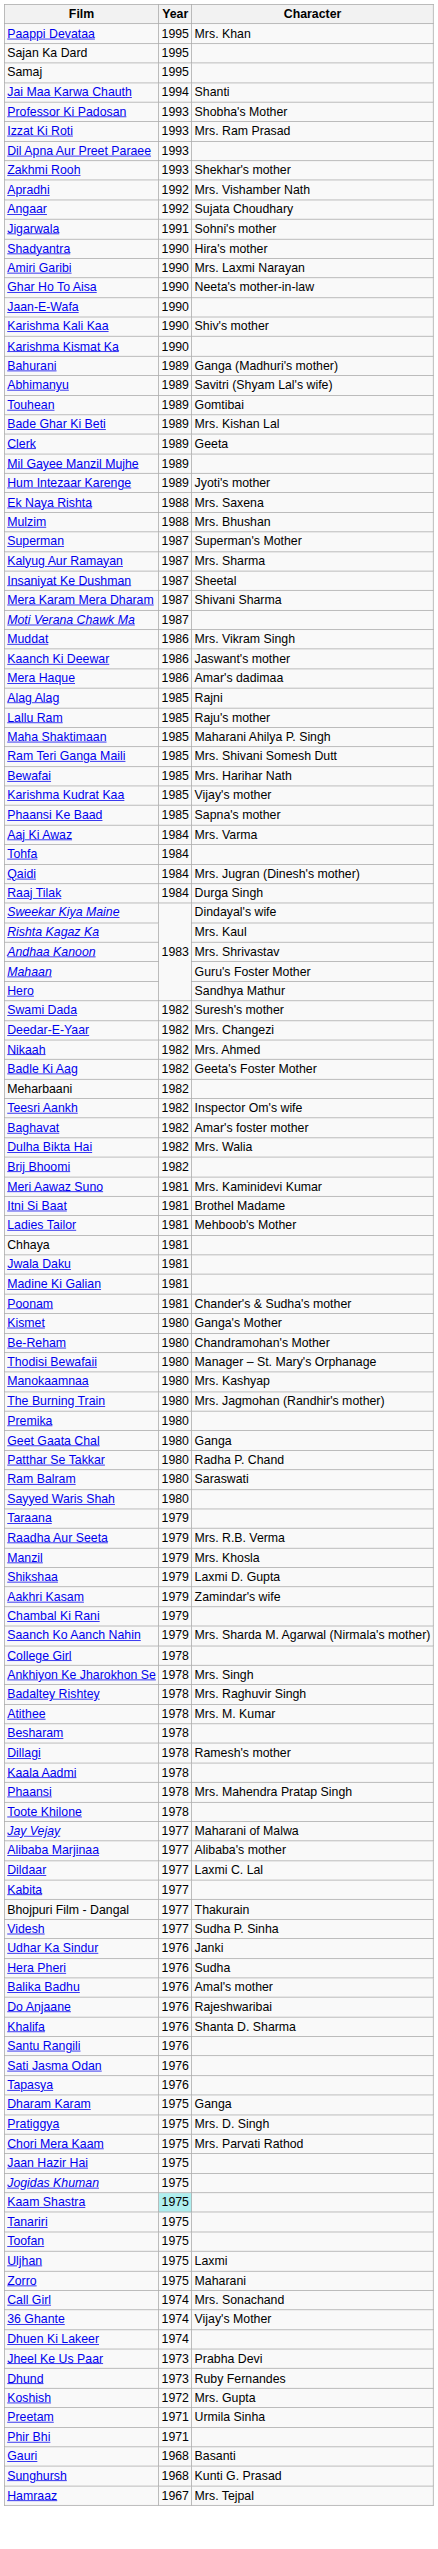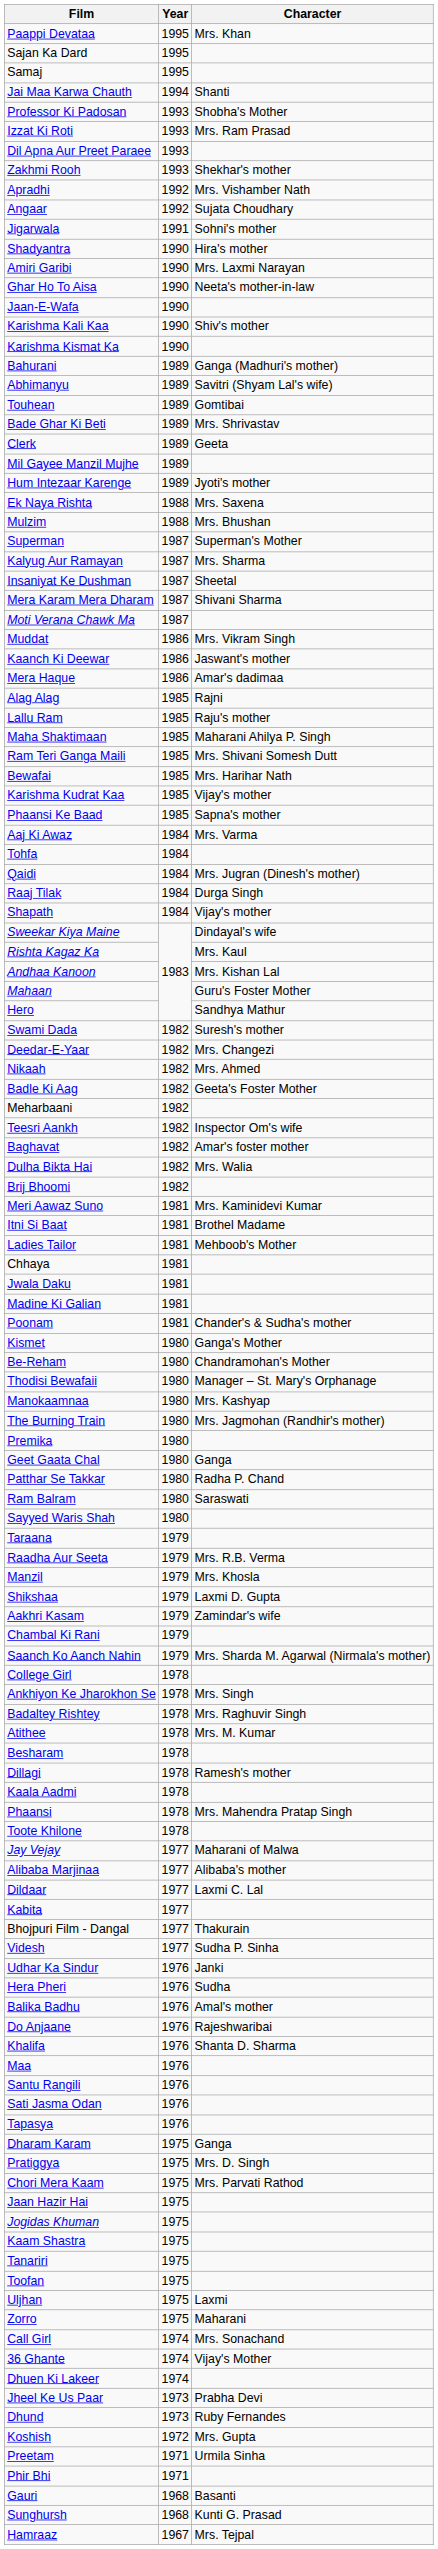 <table class="wikitable sortable">
 <tr>
 <th>Film</th>
 <th>Year</th>
 <th>Character</th>
 </tr>
 <tr>
 <td><a href='#'>Paappi Devataa</a></td>
 <td>1995</td>
 <td>Mrs. Khan</td>
 </tr>
 <tr>
 <td>Sajan Ka Dard</td>
 <td>1995</td>
 <td></td>
 </tr>
 <tr>
 <td>Samaj</td>
 <td>1995</td>
 <td></td>
 </tr>
 <tr>
 <td><a href='#'>Jai Maa Karwa Chauth</a></td>
 <td>1994</td>
 <td>Shanti</td>
 </tr>
 <tr>
 <td><a href='#'>Professor Ki Padosan</a></td>
 <td>1993</td>
 <td>Shobha's Mother</td>
 </tr>
 <tr>
 <td><a href='#'>Izzat Ki Roti</a></td>
 <td>1993</td>
 <td>Mrs. Ram Prasad</td>
 </tr>
 <tr>
 <td><a href='#'>Dil Apna Aur Preet Paraee</a></td>
 <td>1993</td>
 <td></td>
 </tr>
 <tr>
 <td><a href='#'>Zakhmi Rooh</a></td>
 <td>1993</td>
 <td>Shekhar's mother</td>
 </tr>
 <tr>
 <td><a href='#'>Apradhi</a></td>
 <td>1992</td>
 <td>Mrs. Vishamber Nath</td>
 </tr>
 <tr>
 <td><a href='#'>Angaar</a></td>
 <td>1992</td>
 <td>Sujata Choudhary</td>
 </tr>
 <tr>
 <td><a href='#'>Jigarwala</a></td>
 <td>1991</td>
 <td>Sohni's mother</td>
 </tr>
 <tr>
 <td><a href='#'>Shadyantra</a></td>
 <td>1990</td>
 <td>Hira's mother</td>
 </tr>
 <tr>
 <td><a href='#'>Amiri Garibi</a></td>
 <td>1990</td>
 <td>Mrs. Laxmi Narayan</td>
 </tr>
 <tr>
 <td><a href='#'>Ghar Ho To Aisa</a></td>
 <td>1990</td>
 <td>Neeta's mother-in-law</td>
 </tr>
 <tr>
 <td><a href='#'>Jaan-E-Wafa</a></td>
 <td>1990</td>
 <td></td>
 </tr>
 <tr>
 <td><a href='#'>Karishma Kali Kaa</a></td>
 <td>1990</td>
 <td>Shiv's mother</td>
 </tr>
 <tr>
 <td><a href='#'>Karishma Kismat Ka</a></td>
 <td>1990</td>
 <td></td>
 </tr>
 <tr>
 <td><a href='#'>Bahurani</a></td>
 <td>1989</td>
 <td>Ganga (Madhuri's mother)</td>
 </tr>
 <tr>
 <td><a href='#'>Abhimanyu</a></td>
 <td>1989</td>
 <td>Savitri (Shyam Lal's wife)</td>
 </tr>
 <tr>
 <td><a href='#'>Touhean</a></td>
 <td>1989</td>
 <td>Gomtibai</td>
 </tr>
 <tr>
 <td><a href='#'>Bade Ghar Ki Beti</a></td>
 <td>1989</td>
-<td>Mrs. Kishan Lal</td>
+<td>Mrs. Shrivastav</td>
 </tr>
 <tr>
 <td><a href='#'>Clerk</a></td>
 <td>1989</td>
 <td>Geeta</td>
 </tr>
 <tr>
 <td><a href='#'>Mil Gayee Manzil Mujhe</a></td>
 <td>1989</td>
 <td></td>
 </tr>
 <tr>
 <td><a href='#'>Hum Intezaar Karenge</a></td>
 <td>1989</td>
 <td>Jyoti's mother</td>
 </tr>
 <tr>
 <td><a href='#'>Ek Naya Rishta</a></td>
 <td>1988</td>
 <td>Mrs. Saxena</td>
 </tr>
 <tr>
 <td><a href='#'>Mulzim</a></td>
 <td>1988</td>
 <td>Mrs. Bhushan</td>
 </tr>
 <tr>
 <td><a href='#'>Superman</a></td>
 <td>1987</td>
 <td>Superman's Mother</td>
 </tr>
 <tr>
 <td><a href='#'>Kalyug Aur Ramayan</a></td>
 <td>1987</td>
 <td>Mrs. Sharma</td>
 </tr>
 <tr>
 <td><a href='#'>Insaniyat Ke Dushman</a></td>
 <td>1987</td>
 <td>Sheetal</td>
 </tr>
 <tr>
 <td><a href='#'>Mera Karam Mera Dharam</a></td>
 <td>1987</td>
 <td>Shivani Sharma</td>
 </tr>
 <tr>
 <td><em><a href='#'>Moti Verana Chawk Ma</a></em></td>
 <td>1987</td>
 <td></td>
 </tr>
 <tr>
 <td><a href='#'>Muddat</a></td>
 <td>1986</td>
 <td>Mrs. Vikram Singh</td>
 </tr>
 <tr>
 <td><a href='#'>Kaanch Ki Deewar</a></td>
 <td>1986</td>
 <td>Jaswant's mother</td>
 </tr>
 <tr>
 <td><a href='#'>Mera Haque</a></td>
 <td>1986</td>
 <td>Amar's dadimaa</td>
 </tr>
 <tr>
 <td><a href='#'>Alag Alag</a></td>
 <td>1985</td>
 <td>Rajni</td>
 </tr>
 <tr>
 <td><a href='#'>Lallu Ram</a></td>
 <td>1985</td>
 <td>Raju's mother</td>
 </tr>
 <tr>
 <td><a href='#'>Maha Shaktimaan</a></td>
 <td>1985</td>
 <td>Maharani Ahilya P. Singh</td>
 </tr>
 <tr>
 <td><a href='#'>Ram Teri Ganga Maili</a></td>
 <td>1985</td>
 <td>Mrs. Shivani Somesh Dutt</td>
 </tr>
 <tr>
 <td><a href='#'>Bewafai</a></td>
 <td>1985</td>
 <td>Mrs. Harihar Nath</td>
 </tr>
 <tr>
 <td><a href='#'>Karishma Kudrat Kaa</a></td>
 <td>1985</td>
 <td>Vijay's mother</td>
 </tr>
 <tr>
 <td><a href='#'>Phaansi Ke Baad</a></td>
 <td>1985</td>
 <td>Sapna's mother</td>
 </tr>
 <tr>
 <td><a href='#'>Aaj Ki Awaz</a></td>
 <td>1984</td>
 <td>Mrs. Varma</td>
 </tr>
 <tr>
 <td><a href='#'>Tohfa</a></td>
 <td>1984</td>
 <td></td>
 </tr>
 <tr>
 <td><a href='#'>Qaidi</a></td>
 <td>1984</td>
 <td>Mrs. Jugran (Dinesh's mother)</td>
 </tr>
 <tr>
 <td><a href='#'>Raaj Tilak</a></td>
 <td>1984</td>
 <td>Durga Singh</td>
 </tr>
 <tr>
+<td><a href='#'>Shapath</a></td>
+<td>1984</td>
+<td>Vijay's mother</td>
+</tr>
+<tr>
 <td><em><a href='#'>Sweekar Kiya Maine</a></em></td>
 <td Rowspan ="5">1983</td>
 <td>Dindayal's wife</td>
 </tr>
 <tr>
 <td><em><a href='#'>Rishta Kagaz Ka</a></em></td>
 <td>Mrs. Kaul</td>
 </tr>
 <tr>
 <td><em><a href='#'>Andhaa Kanoon</a></em></td>
-<td>Mrs. Shrivastav</td>
+<td>Mrs. Kishan Lal</td>
 </tr>
 <tr>
 <td><em><a href='#'>Mahaan</a></em></td>
 <td>Guru's Foster Mother</td>
 </tr>
 <tr>
 <td><a href='#'>Hero</a></td>
 <td>Sandhya Mathur</td>
 </tr>
 <tr>
 <td><a href='#'>Swami Dada</a></td>
 <td>1982</td>
 <td>Suresh's mother</td>
 </tr>
 <tr>
 <td><a href='#'>Deedar-E-Yaar</a></td>
 <td>1982</td>
 <td>Mrs. Changezi</td>
 </tr>
 <tr>
 <td><a href='#'>Nikaah</a></td>
 <td>1982</td>
 <td>Mrs. Ahmed</td>
 </tr>
 <tr>
 <td><a href='#'>Badle Ki Aag</a></td>
 <td>1982</td>
 <td>Geeta's Foster Mother</td>
 </tr>
 <tr>
 <td>Meharbaani</td>
 <td>1982</td>
 <td></td>
 </tr>
 <tr>
 <td><a href='#'>Teesri Aankh</a></td>
 <td>1982</td>
 <td>Inspector Om's wife</td>
 </tr>
 <tr>
 <td><a href='#'>Baghavat</a></td>
 <td>1982</td>
 <td>Amar's foster mother</td>
 </tr>
 <tr>
 <td><a href='#'>Dulha Bikta Hai</a></td>
 <td>1982</td>
 <td>Mrs. Walia</td>
 </tr>
 <tr>
 <td><a href='#'>Brij Bhoomi</a></td>
 <td>1982</td>
 <td></td>
 </tr>
 <tr>
 <td><a href='#'>Meri Aawaz Suno</a></td>
 <td>1981</td>
 <td>Mrs. Kaminidevi Kumar</td>
 </tr>
 <tr>
 <td><a href='#'>Itni Si Baat</a></td>
 <td>1981</td>
 <td>Brothel Madame</td>
 </tr>
 <tr>
 <td><a href='#'>Ladies Tailor</a></td>
 <td>1981</td>
 <td>Mehboob's Mother</td>
 </tr>
 <tr>
 <td>Chhaya</td>
 <td>1981</td>
 <td></td>
 </tr>
 <tr>
 <td><a href='#'>Jwala Daku</a></td>
 <td>1981</td>
 <td></td>
 </tr>
 <tr>
 <td><a href='#'>Madine Ki Galian</a></td>
 <td>1981</td>
 <td></td>
 </tr>
 <tr>
 <td><a href='#'>Poonam</a></td>
 <td>1981</td>
 <td>Chander's & Sudha's mother</td>
 </tr>
 <tr>
 <td><a href='#'>Kismet</a></td>
 <td>1980</td>
 <td>Ganga's Mother</td>
 </tr>
 <tr>
 <td><a href='#'>Be-Reham</a></td>
 <td>1980</td>
 <td>Chandramohan's Mother</td>
 </tr>
 <tr>
 <td><a href='#'>Thodisi Bewafaii</a></td>
 <td>1980</td>
 <td>Manager – St. Mary's Orphanage</td>
 </tr>
 <tr>
 <td><a href='#'>Manokaamnaa</a></td>
 <td>1980</td>
 <td>Mrs. Kashyap</td>
 </tr>
 <tr>
 <td><a href='#'>The Burning Train</a></td>
 <td>1980</td>
 <td>Mrs. Jagmohan (Randhir's mother)</td>
 </tr>
 <tr>
 <td><a href='#'>Premika</a></td>
 <td>1980</td>
 <td></td>
 </tr>
 <tr>
 <td><a href='#'>Geet Gaata Chal</a></td>
 <td>1980</td>
 <td>Ganga</td>
 </tr>
 <tr>
 <td><a href='#'>Patthar Se Takkar</a></td>
 <td>1980</td>
 <td>Radha P. Chand</td>
 </tr>
 <tr>
 <td><a href='#'>Ram Balram</a></td>
 <td>1980</td>
 <td>Saraswati</td>
 </tr>
 <tr>
 <td><a href='#'>Sayyed Waris Shah</a></td>
 <td>1980</td>
 <td></td>
 </tr>
 <tr>
 <td><a href='#'>Taraana</a></td>
 <td>1979</td>
 <td></td>
 </tr>
 <tr>
 <td><a href='#'>Raadha Aur Seeta</a></td>
 <td>1979</td>
 <td>Mrs. R.B. Verma</td>
 </tr>
 <tr>
 <td><a href='#'>Manzil</a></td>
 <td>1979</td>
 <td>Mrs. Khosla</td>
 </tr>
 <tr>
 <td><a href='#'>Shikshaa</a></td>
 <td>1979</td>
 <td>Laxmi D. Gupta</td>
 </tr>
 <tr>
 <td><a href='#'>Aakhri Kasam</a></td>
 <td>1979</td>
 <td>Zamindar's wife</td>
 </tr>
 <tr>
 <td><a href='#'>Chambal Ki Rani</a></td>
 <td>1979</td>
 <td></td>
 </tr>
 <tr>
 <td><a href='#'>Saanch Ko Aanch Nahin</a></td>
 <td>1979</td>
 <td>Mrs. Sharda M. Agarwal (Nirmala's mother)</td>
 </tr>
 <tr>
 <td><a href='#'>College Girl</a></td>
 <td>1978</td>
 <td></td>
 </tr>
 <tr>
 <td><a href='#'>Ankhiyon Ke Jharokhon Se</a></td>
 <td>1978</td>
 <td>Mrs. Singh</td>
 </tr>
 <tr>
 <td><a href='#'>Badaltey Rishtey</a></td>
 <td>1978</td>
 <td>Mrs. Raghuvir Singh</td>
 </tr>
 <tr>
 <td><a href='#'>Atithee</a></td>
 <td>1978</td>
 <td>Mrs. M. Kumar</td>
 </tr>
 <tr>
 <td><a href='#'>Besharam</a></td>
 <td>1978</td>
 <td></td>
 </tr>
 <tr>
 <td><a href='#'>Dillagi</a></td>
 <td>1978</td>
 <td>Ramesh's mother</td>
 </tr>
 <tr>
 <td><a href='#'>Kaala Aadmi</a></td>
 <td>1978</td>
 <td></td>
 </tr>
 <tr>
 <td><a href='#'>Phaansi</a></td>
 <td>1978</td>
 <td>Mrs. Mahendra Pratap Singh</td>
 </tr>
 <tr>
 <td><a href='#'>Toote Khilone</a></td>
 <td>1978</td>
 <td></td>
 </tr>
 <tr>
 <td><em><a href='#'>Jay Vejay</a></em></td>
 <td>1977</td>
 <td>Maharani of Malwa</td>
 </tr>
 <tr>
 <td><a href='#'>Alibaba Marjinaa</a></td>
 <td>1977</td>
 <td>Alibaba's mother</td>
 </tr>
 <tr>
 <td><a href='#'>Dildaar</a></td>
 <td>1977</td>
 <td>Laxmi C. Lal</td>
 </tr>
 <tr>
 <td><a href='#'>Kabita</a></td>
 <td>1977</td>
 <td></td>
 </tr>
 <tr>
 <td>Bhojpuri Film - Dangal</td>
 <td>1977</td>
 <td>Thakurain</td>
 </tr>
 <tr>
 <td><a href='#'>Videsh</a></td>
 <td>1977</td>
 <td>Sudha P. Sinha</td>
 </tr>
 <tr>
 <td><a href='#'>Udhar Ka Sindur</a></td>
 <td>1976</td>
 <td>Janki</td>
 </tr>
 <tr>
 <td><a href='#'>Hera Pheri</a></td>
 <td>1976</td>
 <td>Sudha</td>
 </tr>
 <tr>
 <td><a href='#'>Balika Badhu</a></td>
 <td>1976</td>
 <td>Amal's mother</td>
 </tr>
 <tr>
 <td><a href='#'>Do Anjaane</a></td>
 <td>1976</td>
 <td>Rajeshwaribai</td>
 </tr>
 <tr>
 <td><a href='#'>Khalifa</a></td>
 <td>1976</td>
 <td>Shanta D. Sharma</td>
 </tr>
 <tr>
+<td><a href='#'>Maa</a></td>
+<td>1976</td>
+<td></td>
+</tr>
+<tr>
 <td><a href='#'>Santu Rangili</a></td>
 <td>1976</td>
 <td></td>
 </tr>
 <tr>
 <td><a href='#'>Sati Jasma Odan</a></td>
 <td>1976</td>
 <td></td>
 </tr>
 <tr>
 <td><a href='#'>Tapasya</a></td>
 <td>1976</td>
 <td></td>
 </tr>
 <tr>
 <td><a href='#'>Dharam Karam</a></td>
 <td>1975</td>
 <td>Ganga</td>
 </tr>
 <tr>
 <td><a href='#'>Pratiggya</a></td>
 <td>1975</td>
 <td>Mrs. D. Singh</td>
 </tr>
 <tr>
 <td><a href='#'>Chori Mera Kaam</a></td>
 <td>1975</td>
 <td>Mrs. Parvati Rathod</td>
 </tr>
 <tr>
 <td><a href='#'>Jaan Hazir Hai</a></td>
 <td>1975</td>
 <td></td>
 </tr>
 <tr>
 <td><a href='#'><em>Jogidas Khuman</em></a></td>
 <td>1975</td>
 <td></td>
 </tr>
 <tr>
 <td><a href='#'>Kaam Shastra</a></td>
-<td style="background: paleturquoise;">1975</td>
+<td>1975</td>
 <td></td>
 </tr>
 <tr>
 <td><a href='#'>Tanariri</a></td>
 <td>1975</td>
 <td></td>
 </tr>
 <tr>
 <td><a href='#'>Toofan</a></td>
 <td>1975</td>
 <td></td>
 </tr>
 <tr>
 <td><a href='#'>Uljhan</a></td>
 <td>1975</td>
 <td>Laxmi</td>
 </tr>
 <tr>
 <td><a href='#'>Zorro</a></td>
 <td>1975</td>
 <td>Maharani</td>
 </tr>
 <tr>
 <td><a href='#'>Call Girl</a></td>
 <td>1974</td>
 <td>Mrs. Sonachand</td>
 </tr>
 <tr>
 <td><a href='#'>36 Ghante</a></td>
 <td>1974</td>
 <td>Vijay's Mother</td>
 </tr>
 <tr>
 <td><a href='#'>Dhuen Ki Lakeer</a></td>
 <td>1974</td>
 <td></td>
 </tr>
 <tr>
 <td><a href='#'>Jheel Ke Us Paar</a></td>
 <td>1973</td>
 <td>Prabha Devi</td>
 </tr>
 <tr>
 <td><a href='#'>Dhund</a></td>
 <td>1973</td>
 <td>Ruby Fernandes</td>
 </tr>
 <tr>
 <td><a href='#'>Koshish</a></td>
 <td>1972</td>
 <td>Mrs. Gupta</td>
 </tr>
 <tr>
 <td><a href='#'>Preetam</a></td>
 <td>1971</td>
 <td>Urmila Sinha</td>
 </tr>
 <tr>
 <td><a href='#'>Phir Bhi</a></td>
 <td>1971</td>
 <td></td>
 </tr>
 <tr>
 <td><a href='#'>Gauri</a></td>
 <td>1968</td>
 <td>Basanti</td>
 </tr>
 <tr>
 <td><a href='#'>Sunghursh</a></td>
 <td>1968</td>
 <td>Kunti G. Prasad</td>
 </tr>
 <tr>
 <td><a href='#'>Hamraaz</a></td>
 <td>1967</td>
 <td>Mrs. Tejpal</td>
 </tr>
 </table>
